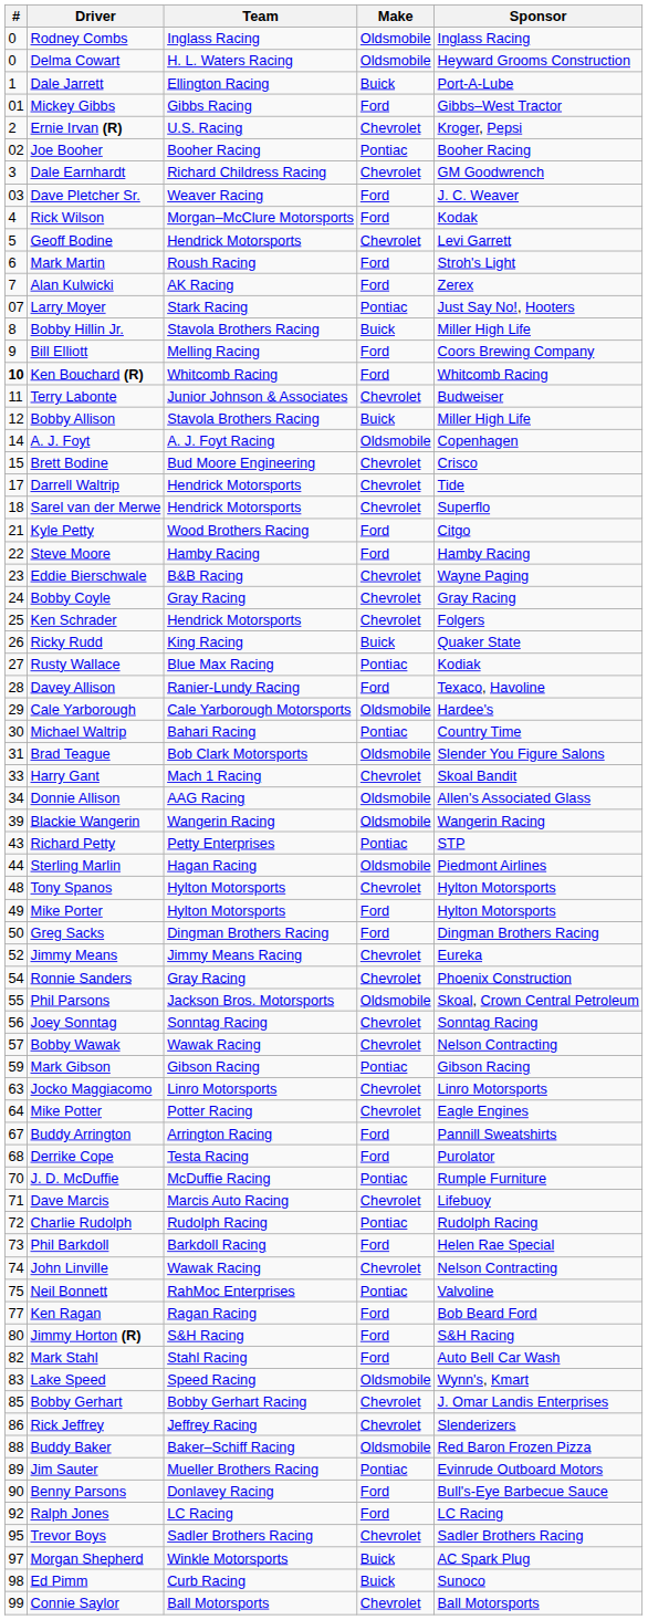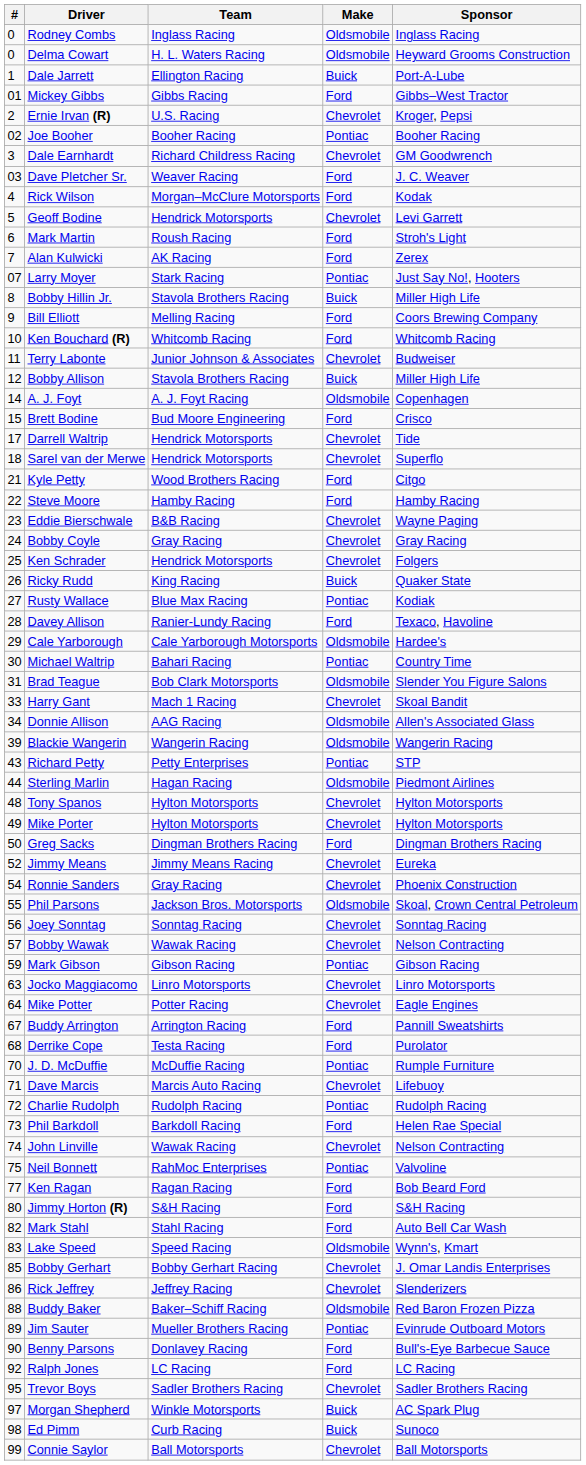 <table class="wikitable" style="font-size:95%">
 <tr>
 <th>#</th>
 <th>Driver</th>
 <th>Team</th>
 <th>Make</th>
 <th>Sponsor</th>
 </tr>
 <tr>
 <td>0</td>
 <td><a href='#'>Rodney Combs</a></td>
 <td><a href='#'>Inglass Racing</a></td>
 <td><a href='#'>Oldsmobile</a></td>
 <td><a href='#'>Inglass Racing</a></td>
 </tr>
 <tr>
 <td>0</td>
 <td><a href='#'>Delma Cowart</a></td>
 <td><a href='#'>H. L. Waters Racing</a></td>
 <td><a href='#'>Oldsmobile</a></td>
 <td><a href='#'>Heyward Grooms Construction</a></td>
 </tr>
 <tr>
 <td>1</td>
 <td><a href='#'>Dale Jarrett</a></td>
 <td><a href='#'>Ellington Racing</a></td>
 <td><a href='#'>Buick</a></td>
 <td><a href='#'>Port-A-Lube</a></td>
 </tr>
 <tr>
 <td>01</td>
 <td><a href='#'>Mickey Gibbs</a></td>
 <td><a href='#'>Gibbs Racing</a></td>
 <td><a href='#'>Ford</a></td>
 <td><a href='#'>Gibbs–West Tractor</a></td>
 </tr>
 <tr>
 <td>2</td>
 <td><a href='#'>Ernie Irvan</a> <strong>(R)</strong></td>
 <td><a href='#'>U.S. Racing</a></td>
 <td><a href='#'>Chevrolet</a></td>
 <td><a href='#'>Kroger</a>, <a href='#'>Pepsi</a></td>
 </tr>
 <tr>
 <td>02</td>
 <td><a href='#'>Joe Booher</a></td>
 <td><a href='#'>Booher Racing</a></td>
 <td><a href='#'>Pontiac</a></td>
 <td><a href='#'>Booher Racing</a></td>
 </tr>
 <tr>
 <td>3</td>
 <td><a href='#'>Dale Earnhardt</a></td>
 <td><a href='#'>Richard Childress Racing</a></td>
 <td><a href='#'>Chevrolet</a></td>
 <td><a href='#'>GM Goodwrench</a></td>
 </tr>
 <tr>
 <td>03</td>
 <td><a href='#'>Dave Pletcher Sr.</a></td>
 <td><a href='#'>Weaver Racing</a></td>
 <td><a href='#'>Ford</a></td>
 <td><a href='#'>J. C. Weaver</a></td>
 </tr>
 <tr>
 <td>4</td>
 <td><a href='#'>Rick Wilson</a></td>
 <td><a href='#'>Morgan–McClure Motorsports</a></td>
 <td><a href='#'>Ford</a></td>
 <td><a href='#'>Kodak</a></td>
 </tr>
 <tr>
 <td>5</td>
 <td><a href='#'>Geoff Bodine</a></td>
 <td><a href='#'>Hendrick Motorsports</a></td>
 <td><a href='#'>Chevrolet</a></td>
 <td><a href='#'>Levi Garrett</a></td>
 </tr>
 <tr>
 <td>6</td>
 <td><a href='#'>Mark Martin</a></td>
 <td><a href='#'>Roush Racing</a></td>
 <td><a href='#'>Ford</a></td>
 <td><a href='#'>Stroh's Light</a></td>
 </tr>
 <tr>
 <td>7</td>
 <td><a href='#'>Alan Kulwicki</a></td>
 <td><a href='#'>AK Racing</a></td>
 <td><a href='#'>Ford</a></td>
 <td><a href='#'>Zerex</a></td>
 </tr>
 <tr>
 <td>07</td>
 <td><a href='#'>Larry Moyer</a></td>
 <td><a href='#'>Stark Racing</a></td>
 <td><a href='#'>Pontiac</a></td>
 <td><a href='#'>Just Say No!</a>, <a href='#'>Hooters</a></td>
 </tr>
 <tr>
 <td>8</td>
 <td><a href='#'>Bobby Hillin Jr.</a></td>
 <td><a href='#'>Stavola Brothers Racing</a></td>
 <td><a href='#'>Buick</a></td>
 <td><a href='#'>Miller High Life</a></td>
 </tr>
 <tr>
 <td>9</td>
 <td><a href='#'>Bill Elliott</a></td>
 <td><a href='#'>Melling Racing</a></td>
 <td><a href='#'>Ford</a></td>
 <td><a href='#'>Coors Brewing Company</a></td>
 </tr>
 <tr>
-<td><strong>10</strong></td>
+<td>10</td>
 <td><a href='#'>Ken Bouchard</a> <strong>(R)</strong></td>
 <td><a href='#'>Whitcomb Racing</a></td>
 <td><a href='#'>Ford</a></td>
 <td><a href='#'>Whitcomb Racing</a></td>
 </tr>
 <tr>
 <td>11</td>
 <td><a href='#'>Terry Labonte</a></td>
 <td><a href='#'>Junior Johnson & Associates</a></td>
 <td><a href='#'>Chevrolet</a></td>
 <td><a href='#'>Budweiser</a></td>
 </tr>
 <tr>
 <td>12</td>
 <td><a href='#'>Bobby Allison</a></td>
 <td><a href='#'>Stavola Brothers Racing</a></td>
 <td><a href='#'>Buick</a></td>
 <td><a href='#'>Miller High Life</a></td>
 </tr>
 <tr>
 <td>14</td>
 <td><a href='#'>A. J. Foyt</a></td>
 <td><a href='#'>A. J. Foyt Racing</a></td>
 <td><a href='#'>Oldsmobile</a></td>
 <td><a href='#'>Copenhagen</a></td>
 </tr>
 <tr>
 <td>15</td>
 <td><a href='#'>Brett Bodine</a></td>
 <td><a href='#'>Bud Moore Engineering</a></td>
-<td><a href='#'>Chevrolet</a></td>
+<td><a href='#'>Ford</a></td>
 <td><a href='#'>Crisco</a></td>
 </tr>
 <tr>
 <td>17</td>
 <td><a href='#'>Darrell Waltrip</a></td>
 <td><a href='#'>Hendrick Motorsports</a></td>
 <td><a href='#'>Chevrolet</a></td>
 <td><a href='#'>Tide</a></td>
 </tr>
 <tr>
 <td>18</td>
 <td><a href='#'>Sarel van der Merwe</a></td>
 <td><a href='#'>Hendrick Motorsports</a></td>
 <td><a href='#'>Chevrolet</a></td>
 <td><a href='#'>Superflo</a></td>
 </tr>
 <tr>
 <td>21</td>
 <td><a href='#'>Kyle Petty</a></td>
 <td><a href='#'>Wood Brothers Racing</a></td>
 <td><a href='#'>Ford</a></td>
 <td><a href='#'>Citgo</a></td>
 </tr>
 <tr>
 <td>22</td>
 <td><a href='#'>Steve Moore</a></td>
 <td><a href='#'>Hamby Racing</a></td>
 <td><a href='#'>Ford</a></td>
 <td><a href='#'>Hamby Racing</a></td>
 </tr>
 <tr>
 <td>23</td>
 <td><a href='#'>Eddie Bierschwale</a></td>
 <td><a href='#'>B&B Racing</a></td>
 <td><a href='#'>Chevrolet</a></td>
 <td><a href='#'>Wayne Paging</a></td>
 </tr>
 <tr>
 <td>24</td>
 <td><a href='#'>Bobby Coyle</a></td>
 <td><a href='#'>Gray Racing</a></td>
 <td><a href='#'>Chevrolet</a></td>
 <td><a href='#'>Gray Racing</a></td>
 </tr>
 <tr>
 <td>25</td>
 <td><a href='#'>Ken Schrader</a></td>
 <td><a href='#'>Hendrick Motorsports</a></td>
 <td><a href='#'>Chevrolet</a></td>
 <td><a href='#'>Folgers</a></td>
 </tr>
 <tr>
 <td>26</td>
 <td><a href='#'>Ricky Rudd</a></td>
 <td><a href='#'>King Racing</a></td>
 <td><a href='#'>Buick</a></td>
 <td><a href='#'>Quaker State</a></td>
 </tr>
 <tr>
 <td>27</td>
 <td><a href='#'>Rusty Wallace</a></td>
 <td><a href='#'>Blue Max Racing</a></td>
 <td><a href='#'>Pontiac</a></td>
 <td><a href='#'>Kodiak</a></td>
 </tr>
 <tr>
 <td>28</td>
 <td><a href='#'>Davey Allison</a></td>
 <td><a href='#'>Ranier-Lundy Racing</a></td>
 <td><a href='#'>Ford</a></td>
 <td><a href='#'>Texaco</a>, <a href='#'>Havoline</a></td>
 </tr>
 <tr>
 <td>29</td>
 <td><a href='#'>Cale Yarborough</a></td>
 <td><a href='#'>Cale Yarborough Motorsports</a></td>
 <td><a href='#'>Oldsmobile</a></td>
 <td><a href='#'>Hardee's</a></td>
 </tr>
 <tr>
 <td>30</td>
 <td><a href='#'>Michael Waltrip</a></td>
 <td><a href='#'>Bahari Racing</a></td>
 <td><a href='#'>Pontiac</a></td>
 <td><a href='#'>Country Time</a></td>
 </tr>
 <tr>
 <td>31</td>
 <td><a href='#'>Brad Teague</a></td>
 <td><a href='#'>Bob Clark Motorsports</a></td>
 <td><a href='#'>Oldsmobile</a></td>
 <td><a href='#'>Slender You Figure Salons</a></td>
 </tr>
 <tr>
 <td>33</td>
 <td><a href='#'>Harry Gant</a></td>
 <td><a href='#'>Mach 1 Racing</a></td>
 <td><a href='#'>Chevrolet</a></td>
 <td><a href='#'>Skoal Bandit</a></td>
 </tr>
 <tr>
 <td>34</td>
 <td><a href='#'>Donnie Allison</a></td>
 <td><a href='#'>AAG Racing</a></td>
 <td><a href='#'>Oldsmobile</a></td>
 <td><a href='#'>Allen's Associated Glass</a></td>
 </tr>
 <tr>
 <td>39</td>
 <td><a href='#'>Blackie Wangerin</a></td>
 <td><a href='#'>Wangerin Racing</a></td>
 <td><a href='#'>Oldsmobile</a></td>
 <td><a href='#'>Wangerin Racing</a></td>
 </tr>
 <tr>
 <td>43</td>
 <td><a href='#'>Richard Petty</a></td>
 <td><a href='#'>Petty Enterprises</a></td>
 <td><a href='#'>Pontiac</a></td>
 <td><a href='#'>STP</a></td>
 </tr>
 <tr>
 <td>44</td>
 <td><a href='#'>Sterling Marlin</a></td>
 <td><a href='#'>Hagan Racing</a></td>
 <td><a href='#'>Oldsmobile</a></td>
 <td><a href='#'>Piedmont Airlines</a></td>
 </tr>
 <tr>
 <td>48</td>
 <td><a href='#'>Tony Spanos</a></td>
 <td><a href='#'>Hylton Motorsports</a></td>
 <td><a href='#'>Chevrolet</a></td>
 <td><a href='#'>Hylton Motorsports</a></td>
 </tr>
 <tr>
 <td>49</td>
 <td><a href='#'>Mike Porter</a></td>
 <td><a href='#'>Hylton Motorsports</a></td>
-<td><a href='#'>Ford</a></td>
+<td><a href='#'>Chevrolet</a></td>
 <td><a href='#'>Hylton Motorsports</a></td>
 </tr>
 <tr>
 <td>50</td>
 <td><a href='#'>Greg Sacks</a></td>
 <td><a href='#'>Dingman Brothers Racing</a></td>
 <td><a href='#'>Ford</a></td>
 <td><a href='#'>Dingman Brothers Racing</a></td>
 </tr>
 <tr>
 <td>52</td>
 <td><a href='#'>Jimmy Means</a></td>
 <td><a href='#'>Jimmy Means Racing</a></td>
 <td><a href='#'>Chevrolet</a></td>
 <td><a href='#'>Eureka</a></td>
 </tr>
 <tr>
 <td>54</td>
 <td><a href='#'>Ronnie Sanders</a></td>
 <td><a href='#'>Gray Racing</a></td>
 <td><a href='#'>Chevrolet</a></td>
 <td><a href='#'>Phoenix Construction</a></td>
 </tr>
 <tr>
 <td>55</td>
 <td><a href='#'>Phil Parsons</a></td>
 <td><a href='#'>Jackson Bros. Motorsports</a></td>
 <td><a href='#'>Oldsmobile</a></td>
 <td><a href='#'>Skoal</a>, <a href='#'>Crown Central Petroleum</a></td>
 </tr>
 <tr>
 <td>56</td>
 <td><a href='#'>Joey Sonntag</a></td>
 <td><a href='#'>Sonntag Racing</a></td>
 <td><a href='#'>Chevrolet</a></td>
 <td><a href='#'>Sonntag Racing</a></td>
 </tr>
 <tr>
 <td>57</td>
 <td><a href='#'>Bobby Wawak</a></td>
 <td><a href='#'>Wawak Racing</a></td>
 <td><a href='#'>Chevrolet</a></td>
 <td><a href='#'>Nelson Contracting</a></td>
 </tr>
 <tr>
 <td>59</td>
 <td><a href='#'>Mark Gibson</a></td>
 <td><a href='#'>Gibson Racing</a></td>
 <td><a href='#'>Pontiac</a></td>
 <td><a href='#'>Gibson Racing</a></td>
 </tr>
 <tr>
 <td>63</td>
 <td><a href='#'>Jocko Maggiacomo</a></td>
 <td><a href='#'>Linro Motorsports</a></td>
 <td><a href='#'>Chevrolet</a></td>
 <td><a href='#'>Linro Motorsports</a></td>
 </tr>
 <tr>
 <td>64</td>
 <td><a href='#'>Mike Potter</a></td>
 <td><a href='#'>Potter Racing</a></td>
 <td><a href='#'>Chevrolet</a></td>
 <td><a href='#'>Eagle Engines</a></td>
 </tr>
 <tr>
 <td>67</td>
 <td><a href='#'>Buddy Arrington</a></td>
 <td><a href='#'>Arrington Racing</a></td>
 <td><a href='#'>Ford</a></td>
 <td><a href='#'>Pannill Sweatshirts</a></td>
 </tr>
 <tr>
 <td>68</td>
 <td><a href='#'>Derrike Cope</a></td>
 <td><a href='#'>Testa Racing</a></td>
 <td><a href='#'>Ford</a></td>
 <td><a href='#'>Purolator</a></td>
 </tr>
 <tr>
 <td>70</td>
 <td><a href='#'>J. D. McDuffie</a></td>
 <td><a href='#'>McDuffie Racing</a></td>
 <td><a href='#'>Pontiac</a></td>
 <td><a href='#'>Rumple Furniture</a></td>
 </tr>
 <tr>
 <td>71</td>
 <td><a href='#'>Dave Marcis</a></td>
 <td><a href='#'>Marcis Auto Racing</a></td>
 <td><a href='#'>Chevrolet</a></td>
 <td><a href='#'>Lifebuoy</a></td>
 </tr>
 <tr>
 <td>72</td>
 <td><a href='#'>Charlie Rudolph</a></td>
 <td><a href='#'>Rudolph Racing</a></td>
 <td><a href='#'>Pontiac</a></td>
 <td><a href='#'>Rudolph Racing</a></td>
 </tr>
 <tr>
 <td>73</td>
 <td><a href='#'>Phil Barkdoll</a></td>
 <td><a href='#'>Barkdoll Racing</a></td>
 <td><a href='#'>Ford</a></td>
 <td><a href='#'>Helen Rae Special</a></td>
 </tr>
 <tr>
 <td>74</td>
 <td><a href='#'>John Linville</a></td>
 <td><a href='#'>Wawak Racing</a></td>
 <td><a href='#'>Chevrolet</a></td>
 <td><a href='#'>Nelson Contracting</a></td>
 </tr>
 <tr>
 <td>75</td>
 <td><a href='#'>Neil Bonnett</a></td>
 <td><a href='#'>RahMoc Enterprises</a></td>
 <td><a href='#'>Pontiac</a></td>
 <td><a href='#'>Valvoline</a></td>
 </tr>
 <tr>
 <td>77</td>
 <td><a href='#'>Ken Ragan</a></td>
 <td><a href='#'>Ragan Racing</a></td>
 <td><a href='#'>Ford</a></td>
 <td><a href='#'>Bob Beard Ford</a></td>
 </tr>
 <tr>
 <td>80</td>
 <td><a href='#'>Jimmy Horton</a> <strong>(R)</strong></td>
 <td><a href='#'>S&H Racing</a></td>
 <td><a href='#'>Ford</a></td>
 <td><a href='#'>S&H Racing</a></td>
 </tr>
 <tr>
 <td>82</td>
 <td><a href='#'>Mark Stahl</a></td>
 <td><a href='#'>Stahl Racing</a></td>
 <td><a href='#'>Ford</a></td>
 <td><a href='#'>Auto Bell Car Wash</a></td>
 </tr>
 <tr>
 <td>83</td>
 <td><a href='#'>Lake Speed</a></td>
 <td><a href='#'>Speed Racing</a></td>
 <td><a href='#'>Oldsmobile</a></td>
 <td><a href='#'>Wynn's</a>, <a href='#'>Kmart</a></td>
 </tr>
 <tr>
 <td>85</td>
 <td><a href='#'>Bobby Gerhart</a></td>
 <td><a href='#'>Bobby Gerhart Racing</a></td>
 <td><a href='#'>Chevrolet</a></td>
 <td><a href='#'>J. Omar Landis Enterprises</a></td>
 </tr>
 <tr>
 <td>86</td>
 <td><a href='#'>Rick Jeffrey</a></td>
 <td><a href='#'>Jeffrey Racing</a></td>
 <td><a href='#'>Chevrolet</a></td>
 <td><a href='#'>Slenderizers</a></td>
 </tr>
 <tr>
 <td>88</td>
 <td><a href='#'>Buddy Baker</a></td>
 <td><a href='#'>Baker–Schiff Racing</a></td>
 <td><a href='#'>Oldsmobile</a></td>
 <td><a href='#'>Red Baron Frozen Pizza</a></td>
 </tr>
 <tr>
 <td>89</td>
 <td><a href='#'>Jim Sauter</a></td>
 <td><a href='#'>Mueller Brothers Racing</a></td>
 <td><a href='#'>Pontiac</a></td>
 <td><a href='#'>Evinrude Outboard Motors</a></td>
 </tr>
 <tr>
 <td>90</td>
 <td><a href='#'>Benny Parsons</a></td>
 <td><a href='#'>Donlavey Racing</a></td>
 <td><a href='#'>Ford</a></td>
 <td><a href='#'>Bull's-Eye Barbecue Sauce</a></td>
 </tr>
 <tr>
 <td>92</td>
 <td><a href='#'>Ralph Jones</a></td>
 <td><a href='#'>LC Racing</a></td>
 <td><a href='#'>Ford</a></td>
 <td><a href='#'>LC Racing</a></td>
 </tr>
 <tr>
 <td>95</td>
 <td><a href='#'>Trevor Boys</a></td>
 <td><a href='#'>Sadler Brothers Racing</a></td>
 <td><a href='#'>Chevrolet</a></td>
 <td><a href='#'>Sadler Brothers Racing</a></td>
 </tr>
 <tr>
 <td>97</td>
 <td><a href='#'>Morgan Shepherd</a></td>
 <td><a href='#'>Winkle Motorsports</a></td>
 <td><a href='#'>Buick</a></td>
 <td><a href='#'>AC Spark Plug</a></td>
 </tr>
 <tr>
 <td>98</td>
 <td><a href='#'>Ed Pimm</a></td>
 <td><a href='#'>Curb Racing</a></td>
 <td><a href='#'>Buick</a></td>
 <td><a href='#'>Sunoco</a></td>
 </tr>
 <tr>
 <td>99</td>
 <td><a href='#'>Connie Saylor</a></td>
 <td><a href='#'>Ball Motorsports</a></td>
 <td><a href='#'>Chevrolet</a></td>
 <td><a href='#'>Ball Motorsports</a></td>
 </tr>
 </table>
